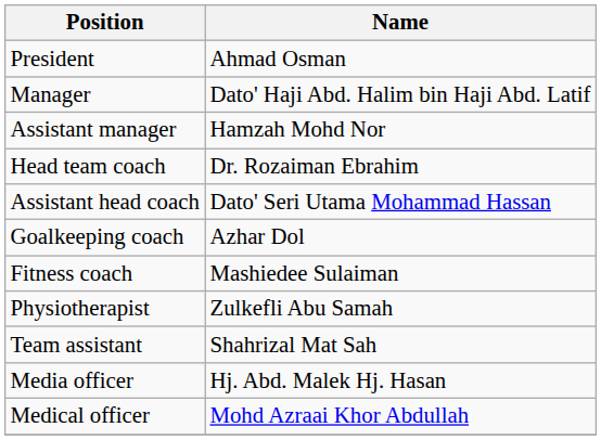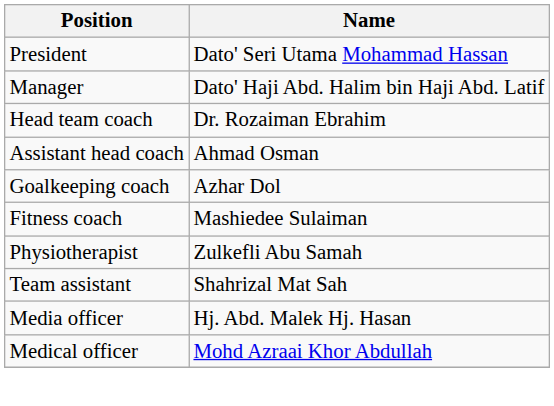 <table class="wikitable">
 <tr>
 <th>Position</th>
 <th>Name</th>
 </tr>
 <tr>
 <td>President</td>
-<td> Ahmad Osman</td>
+<td> Dato' Seri Utama <a href='#'>Mohammad Hassan</a></td>
 </tr>
 <tr>
 <td>Manager</td>
 <td> Dato' Haji Abd. Halim bin Haji Abd. Latif</td>
-</tr>
-<tr>
-<td>Assistant manager</td>
-<td> Hamzah Mohd Nor</td>
 </tr>
 <tr>
 <td>Head team coach</td>
 <td> Dr. Rozaiman Ebrahim</td>
 </tr>
 <tr>
 <td>Assistant head coach</td>
-<td> Dato' Seri Utama <a href='#'>Mohammad Hassan</a></td>
+<td> Ahmad Osman</td>
 </tr>
 <tr>
 <td>Goalkeeping coach</td>
 <td> Azhar Dol</td>
 </tr>
 <tr>
 <td>Fitness coach</td>
 <td> Mashiedee Sulaiman</td>
 </tr>
 <tr>
 <td>Physiotherapist</td>
 <td> Zulkefli Abu Samah</td>
 </tr>
 <tr>
 <td>Team assistant</td>
 <td> Shahrizal Mat Sah</td>
 </tr>
 <tr>
 <td>Media officer</td>
 <td> Hj. Abd. Malek Hj. Hasan</td>
 </tr>
 <tr>
 <td>Medical officer</td>
 <td> <a href='#'>Mohd Azraai Khor Abdullah</a></td>
 </tr>
 <tr>
 </tr>
 </table>
